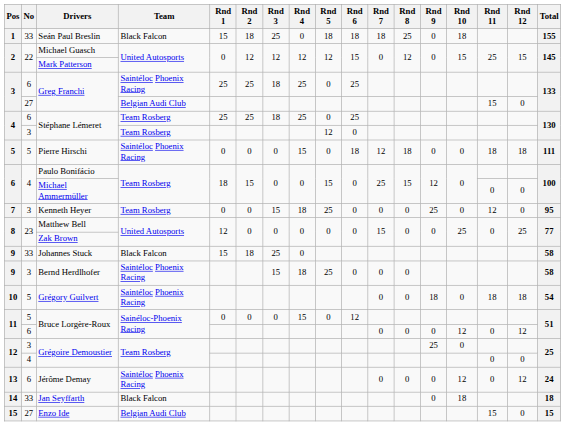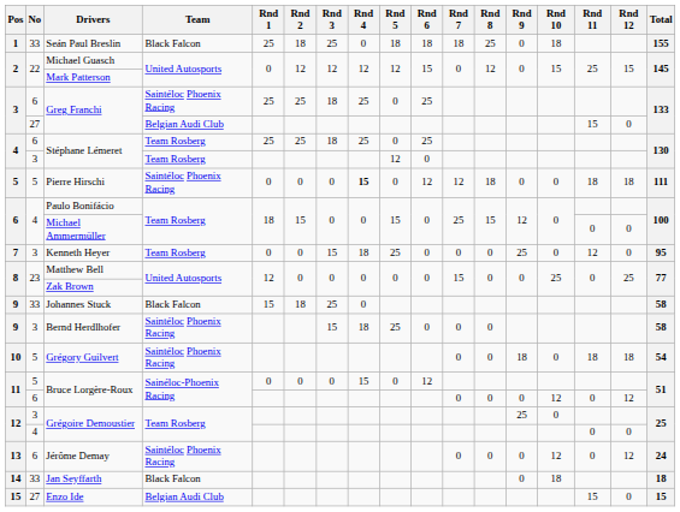 <table class="wikitable" style="font-size: 85%; text-align:center">
 <tr>
 <th>Pos</th>
 <th>No</th>
 <th>Drivers</th>
 <th>Team</th>
 <th>Rnd 1</th>
 <th>Rnd 2</th>
 <th>Rnd 3</th>
 <th>Rnd 4</th>
 <th>Rnd 5</th>
 <th>Rnd 6</th>
 <th>Rnd 7</th>
 <th>Rnd 8</th>
 <th>Rnd 9</th>
 <th>Rnd 10</th>
 <th>Rnd 11</th>
 <th>Rnd 12</th>
 <th>Total</th>
 </tr>
 <tr>
 <th>1</th>
 <td>33</td>
 <td align=left> Seán Paul Breslin</td>
 <td align=left> Black Falcon</td>
-<td>15</td>
+<td>25</td>
 <td>18</td>
 <td>25</td>
 <td>0</td>
 <td>18</td>
 <td>18</td>
 <td>18</td>
 <td>25</td>
 <td>0</td>
 <td>18</td>
 <td></td>
 <td></td>
 <th>155</th>
 </tr>
 <tr>
 <th rowspan=2>2</th>
 <td rowspan=2>22</td>
 <td align=left> Michael Guasch</td>
 <td rowspan=2 align=left> <a href='#'>United Autosports</a></td>
 <td rowspan=2>0</td>
 <td rowspan=2>12</td>
 <td rowspan=2>12</td>
 <td rowspan=2>12</td>
 <td rowspan=2>12</td>
 <td rowspan=2>15</td>
 <td rowspan=2>0</td>
 <td rowspan=2>12</td>
 <td rowspan=2>0</td>
 <td rowspan=2>15</td>
 <td rowspan=2>25</td>
 <td rowspan=2>15</td>
 <th rowspan=2>145</th>
 </tr>
 <tr>
 <td align=left> <a href='#'>Mark Patterson</a></td>
 </tr>
 <tr>
 <th rowspan=2>3</th>
 <td>6</td>
 <td align=left rowspan=2> <a href='#'>Greg Franchi</a></td>
 <td align=left> <a href='#'>Saintéloc</a> <a href='#'>Phoenix Racing</a></td>
 <td>25</td>
 <td>25</td>
 <td>18</td>
 <td>25</td>
 <td>0</td>
 <td>25</td>
 <td></td>
 <td></td>
 <td></td>
 <td></td>
 <td></td>
 <td></td>
 <th rowspan=2>133</th>
 </tr>
 <tr>
 <td>27</td>
 <td align=left> <a href='#'>Belgian Audi Club</a></td>
 <td></td>
 <td></td>
 <td></td>
 <td></td>
 <td></td>
 <td></td>
 <td></td>
 <td></td>
 <td></td>
 <td></td>
 <td>15</td>
 <td>0</td>
 </tr>
 <tr>
 <th rowspan=2>4</th>
 <td>6</td>
 <td align=left rowspan=2> Stéphane Lémeret</td>
 <td align=left> <a href='#'>Team Rosberg</a></td>
 <td>25</td>
 <td>25</td>
 <td>18</td>
 <td>25</td>
 <td>0</td>
 <td>25</td>
 <td></td>
 <td></td>
 <td></td>
 <td></td>
 <td></td>
 <td></td>
 <th rowspan=2>130</th>
 </tr>
 <tr>
 <td>3</td>
 <td align=left> <a href='#'>Team Rosberg</a></td>
 <td></td>
 <td></td>
 <td></td>
 <td></td>
 <td>12</td>
 <td>0</td>
 <td></td>
 <td></td>
 <td></td>
 <td></td>
 <td></td>
 <td></td>
 </tr>
 <tr>
 <th>5</th>
 <td>5</td>
 <td align=left> Pierre Hirschi</td>
 <td align=left> <a href='#'>Saintéloc</a> <a href='#'>Phoenix Racing</a></td>
 <td>0</td>
 <td>0</td>
 <td>0</td>
-<td>15</td>
+<td><strong>15</strong></td>
 <td>0</td>
-<td>18</td>
+<td>12</td>
 <td>12</td>
 <td>18</td>
 <td>0</td>
 <td>0</td>
 <td>18</td>
 <td>18</td>
 <th>111</th>
 </tr>
 <tr>
 <th rowspan=2>6</th>
 <td rowspan=2>4</td>
 <td align=left> Paulo Bonifácio</td>
 <td rowspan=2 align=left> <a href='#'>Team Rosberg</a></td>
 <td rowspan=2>18</td>
 <td rowspan=2>15</td>
 <td rowspan=2>0</td>
 <td rowspan=2>0</td>
 <td rowspan=2>15</td>
 <td rowspan=2>0</td>
 <td rowspan=2>25</td>
 <td rowspan=2>15</td>
 <td rowspan=2>12</td>
 <td rowspan=2>0</td>
 <td></td>
 <td></td>
 <th rowspan=2>100</th>
 </tr>
 <tr>
 <td align=left> <a href='#'>Michael Ammermüller</a></td>
 <td>0</td>
 <td>0</td>
 </tr>
 <tr>
 <th>7</th>
 <td>3</td>
 <td align=left> Kenneth Heyer</td>
 <td align=left> <a href='#'>Team Rosberg</a></td>
 <td>0</td>
 <td>0</td>
 <td>15</td>
 <td>18</td>
 <td>25</td>
 <td>0</td>
 <td>0</td>
 <td>0</td>
 <td>25</td>
 <td>0</td>
 <td>12</td>
 <td>0</td>
 <th>95</th>
 </tr>
 <tr>
 <th rowspan=2>8</th>
 <td rowspan=2>23</td>
 <td align=left> Matthew Bell</td>
 <td rowspan=2 align=left> <a href='#'>United Autosports</a></td>
 <td rowspan=2>12</td>
 <td rowspan=2>0</td>
 <td rowspan=2>0</td>
 <td rowspan=2>0</td>
 <td rowspan=2>0</td>
 <td rowspan=2>0</td>
 <td rowspan=2>15</td>
 <td rowspan=2>0</td>
 <td rowspan=2>0</td>
 <td rowspan=2>25</td>
 <td rowspan=2>0</td>
 <td rowspan=2>25</td>
 <th rowspan=2>77</th>
 </tr>
 <tr>
 <td align=left> <a href='#'>Zak Brown</a></td>
 </tr>
 <tr>
 <th>9</th>
 <td>33</td>
 <td align=left> Johannes Stuck</td>
 <td align=left> Black Falcon</td>
 <td>15</td>
 <td>18</td>
 <td>25</td>
 <td>0</td>
 <td></td>
 <td></td>
 <td></td>
 <td></td>
 <td></td>
 <td></td>
 <td></td>
 <td></td>
 <th>58</th>
 </tr>
 <tr>
 <th>9</th>
 <td>3</td>
 <td align=left> Bernd Herdlhofer</td>
 <td align=left> <a href='#'>Saintéloc</a> <a href='#'>Phoenix Racing</a></td>
 <td></td>
 <td></td>
 <td>15</td>
 <td>18</td>
 <td>25</td>
 <td>0</td>
 <td>0</td>
 <td>0</td>
 <td></td>
 <td></td>
 <td></td>
 <td></td>
 <th>58</th>
 </tr>
 <tr>
 <th>10</th>
 <td>5</td>
 <td align=left> <a href='#'>Grégory Guilvert</a></td>
 <td align=left> <a href='#'>Saintéloc</a> <a href='#'>Phoenix Racing</a></td>
 <td></td>
 <td></td>
 <td></td>
 <td></td>
 <td></td>
 <td></td>
 <td>0</td>
 <td>0</td>
 <td>18</td>
 <td>0</td>
 <td>18</td>
 <td>18</td>
 <th>54</th>
 </tr>
 <tr>
 <th rowspan=2>11</th>
 <td>5</td>
 <td rowspan=2 align=left> Bruce Lorgère-Roux</td>
 <td rowspan=2 align=left> <a href='#'>Sainéloc-Phoenix Racing</a></td>
 <td>0</td>
 <td>0</td>
 <td>0</td>
 <td>15</td>
 <td>0</td>
 <td>12</td>
 <td></td>
 <td></td>
 <td></td>
 <td></td>
 <td></td>
 <td></td>
 <th rowspan=2>51</th>
 </tr>
 <tr>
 <td>6</td>
 <td></td>
 <td></td>
 <td></td>
 <td></td>
 <td></td>
 <td></td>
 <td>0</td>
 <td>0</td>
 <td>0</td>
 <td>12</td>
 <td>0</td>
 <td>12</td>
 </tr>
 <tr>
 <th rowspan=2>12</th>
 <td>3</td>
 <td align=left rowspan=2> <a href='#'>Grégoire Demoustier</a></td>
 <td align=left rowspan=2> <a href='#'>Team Rosberg</a></td>
 <td></td>
 <td></td>
 <td></td>
 <td></td>
 <td></td>
 <td></td>
 <td></td>
 <td></td>
 <td>25</td>
 <td>0</td>
 <td></td>
 <td></td>
 <th rowspan=2>25</th>
 </tr>
 <tr>
 <td>4</td>
 <td></td>
 <td></td>
 <td></td>
 <td></td>
 <td></td>
 <td></td>
 <td></td>
 <td></td>
 <td></td>
 <td></td>
 <td>0</td>
 <td>0</td>
 </tr>
 <tr>
 <th>13</th>
 <td>6</td>
 <td align=left> Jérôme Demay</td>
 <td align=left> <a href='#'>Saintéloc</a> <a href='#'>Phoenix Racing</a></td>
 <td></td>
 <td></td>
 <td></td>
 <td></td>
 <td></td>
 <td></td>
 <td>0</td>
 <td>0</td>
 <td>0</td>
 <td>12</td>
 <td>0</td>
 <td>12</td>
 <th>24</th>
 </tr>
 <tr>
 <th>14</th>
 <td>33</td>
 <td align=left> <a href='#'>Jan Seyffarth</a></td>
 <td align=left> Black Falcon</td>
 <td></td>
 <td></td>
 <td></td>
 <td></td>
 <td></td>
 <td></td>
 <td></td>
 <td></td>
 <td>0</td>
 <td>18</td>
 <td></td>
 <td></td>
 <th>18</th>
 </tr>
 <tr>
 <th>15</th>
 <td>27</td>
 <td align=left> <a href='#'>Enzo Ide</a></td>
 <td align=left> <a href='#'>Belgian Audi Club</a></td>
 <td></td>
 <td></td>
 <td></td>
 <td></td>
 <td></td>
 <td></td>
 <td></td>
 <td></td>
 <td></td>
 <td></td>
 <td>15</td>
 <td>0</td>
 <th>15</th>
 </tr>
 </table>
